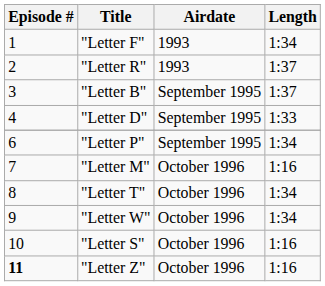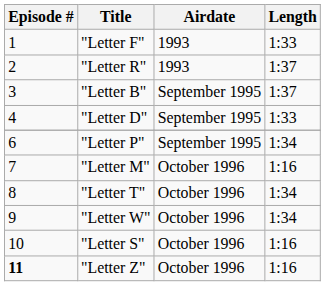 <table class="wikitable">
 <tr>
 <th>Episode #</th>
 <th>Title</th>
 <th>Airdate</th>
 <th>Length</th>
 </tr>
 <tr>
 <td>1</td>
 <td>"Letter F"</td>
 <td>1993</td>
-<td>1:34</td>
+<td>1:33</td>
 </tr>
 <tr>
 <td>2</td>
 <td>"Letter R"</td>
 <td>1993</td>
 <td>1:37</td>
 </tr>
 <tr>
 <td>3</td>
 <td>"Letter B"</td>
 <td>September 1995</td>
 <td>1:37</td>
 </tr>
 <tr>
 <td>4</td>
 <td>"Letter D"</td>
 <td>September 1995</td>
 <td>1:33</td>
 </tr>
 <tr>
 </tr>
 <tr 5|| “Letter O” ||September 1995 ||1:37>
 </tr>
 <tr>
 <td>6</td>
 <td>"Letter P"</td>
 <td>September 1995</td>
 <td>1:34</td>
 </tr>
 <tr>
 <td>7</td>
 <td>"Letter M"</td>
 <td>October 1996</td>
 <td>1:16</td>
 </tr>
 <tr>
 <td>8</td>
 <td>"Letter T"</td>
 <td>October 1996</td>
 <td>1:34</td>
 </tr>
 <tr>
 <td>9</td>
 <td>"Letter W"</td>
 <td>October 1996</td>
 <td>1:34</td>
 </tr>
 <tr>
 <td>10</td>
 <td>"Letter S"</td>
 <td>October 1996</td>
 <td>1:16</td>
 </tr>
 <tr>
 <td><strong>11</strong></td>
 <td>"Letter Z"</td>
 <td>October 1996</td>
 <td>1:16</td>
 </tr>
 </table>
